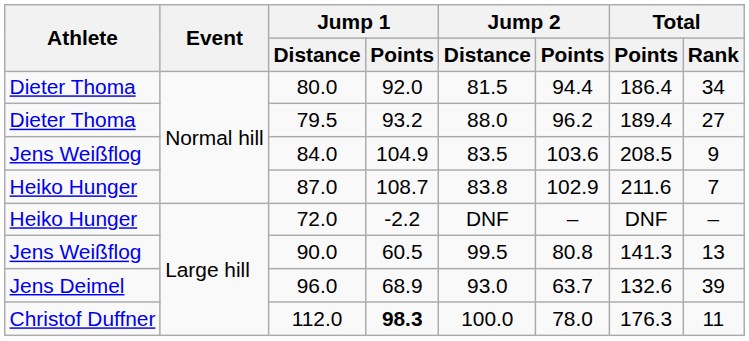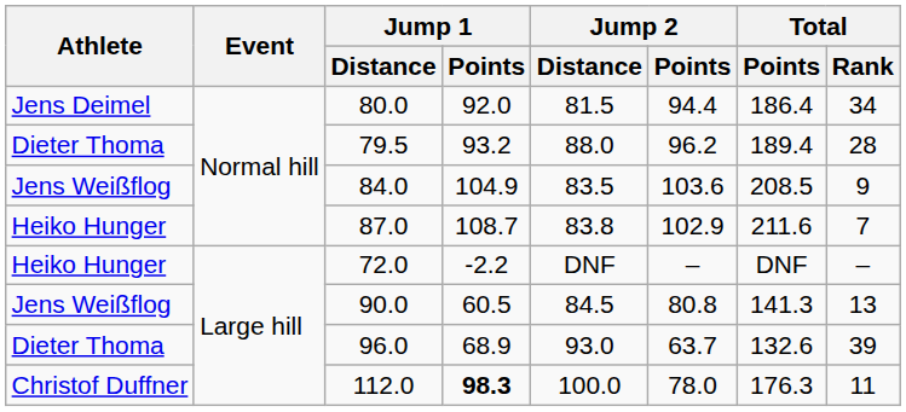 <table class="wikitable" style="font-size:90%">
 <tr>
 <th rowspan="2">Athlete</th>
 <th rowspan="2">Event</th>
 <th colspan="2">Jump 1</th>
 <th colspan="2">Jump 2</th>
 <th colspan="2">Total</th>
 </tr>
 <tr>
 <th>Distance</th>
 <th>Points</th>
 <th>Distance</th>
 <th>Points</th>
 <th>Points</th>
 <th>Rank</th>
 </tr>
 <tr>
-<td><a href='#'>Dieter Thoma</a></td>
+<td><a href='#'>Jens Deimel</a></td>
 <td rowspan="4">Normal hill</td>
 <td align="center">80.0</td>
 <td align="center">92.0</td>
 <td align="center">81.5</td>
 <td align="center">94.4</td>
 <td align="center">186.4</td>
 <td align="center">34</td>
 </tr>
 <tr>
 <td><a href='#'>Dieter Thoma</a></td>
 <td align="center">79.5</td>
 <td align="center">93.2</td>
 <td align="center">88.0</td>
 <td align="center">96.2</td>
 <td align="center">189.4</td>
-<td align="center">27</td>
+<td align="center">28</td>
 </tr>
 <tr>
 <td><a href='#'>Jens Weißflog</a></td>
 <td align="center">84.0</td>
 <td align="center">104.9</td>
 <td align="center">83.5</td>
 <td align="center">103.6</td>
 <td align="center">208.5</td>
 <td align="center">9</td>
 </tr>
 <tr>
 <td><a href='#'>Heiko Hunger</a></td>
 <td align="center">87.0</td>
 <td align="center">108.7</td>
 <td align="center">83.8</td>
 <td align="center">102.9</td>
 <td align="center">211.6</td>
 <td align="center">7</td>
 </tr>
 <tr>
 <td><a href='#'>Heiko Hunger</a></td>
 <td rowspan="4">Large hill</td>
 <td align="center">72.0</td>
 <td align="center">-2.2</td>
 <td align="center">DNF</td>
 <td align="center">–</td>
 <td align="center">DNF</td>
 <td align="center">–</td>
 </tr>
 <tr>
 <td><a href='#'>Jens Weißflog</a></td>
 <td align="center">90.0</td>
 <td align="center">60.5</td>
-<td align="center">99.5</td>
+<td align="center">84.5</td>
 <td align="center">80.8</td>
 <td align="center">141.3</td>
 <td align="center">13</td>
 </tr>
 <tr>
-<td><a href='#'>Jens Deimel</a></td>
+<td><a href='#'>Dieter Thoma</a></td>
 <td align="center">96.0</td>
 <td align="center">68.9</td>
 <td align="center">93.0</td>
 <td align="center">63.7</td>
 <td align="center">132.6</td>
 <td align="center">39</td>
 </tr>
 <tr>
 <td><a href='#'>Christof Duffner</a></td>
 <td align="center">112.0</td>
 <td align="center"><strong>98.3</strong></td>
 <td align="center">100.0</td>
 <td align="center">78.0</td>
 <td align="center">176.3</td>
 <td align="center">11</td>
 </tr>
 </table>
